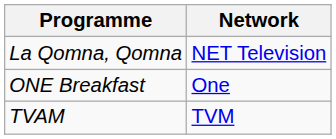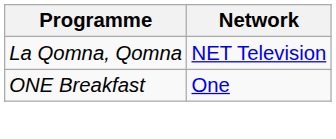 <table class="wikitable">
 <tr>
 <th>Programme</th>
 <th>Network</th>
 </tr>
 <tr>
 <td><em>La Qomna, Qomna</em></td>
 <td><a href='#'>NET Television</a></td>
 </tr>
 <tr>
 <td><em>ONE Breakfast</em></td>
 <td><a href='#'>One</a></td>
 </tr>
-<tr>
-<td><em>TVAM</em></td>
-<td><a href='#'>TVM</a></td>
-</tr>
 </table>
